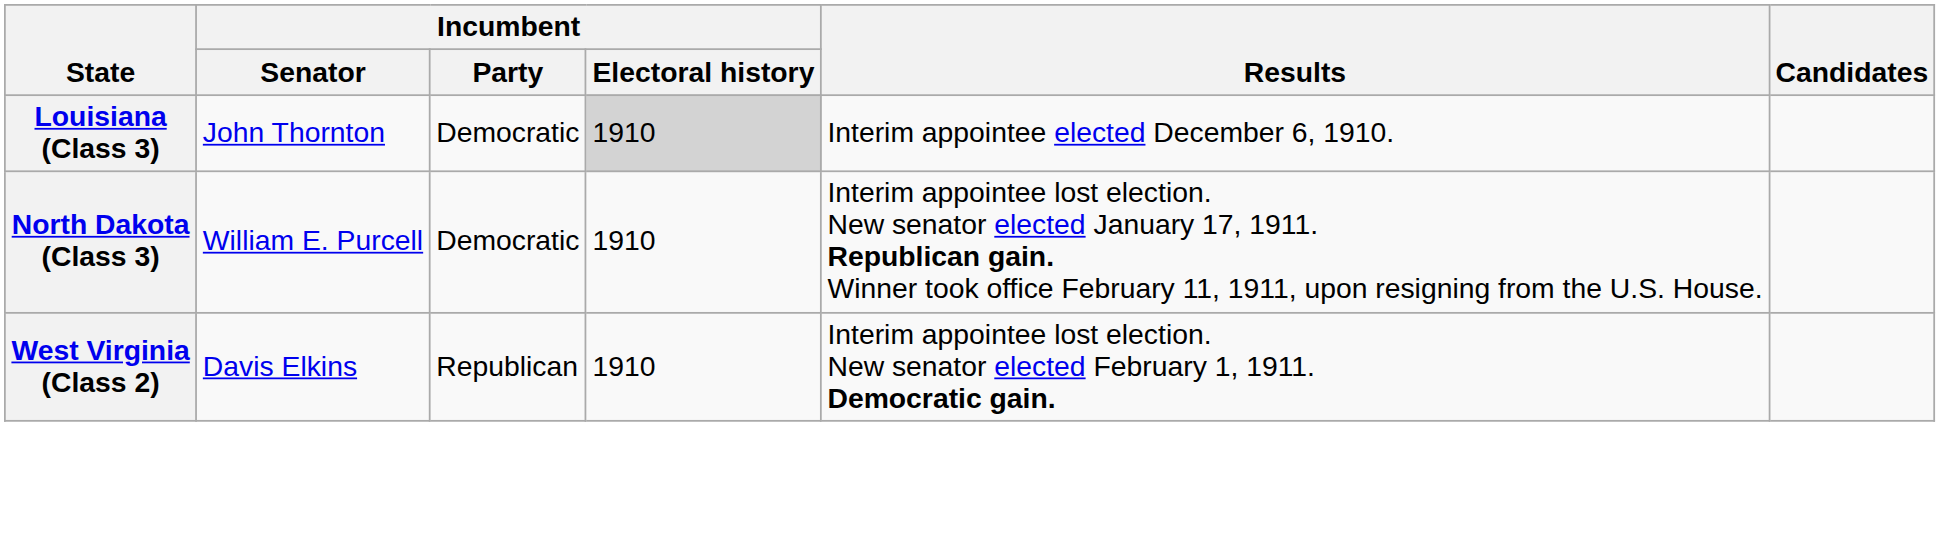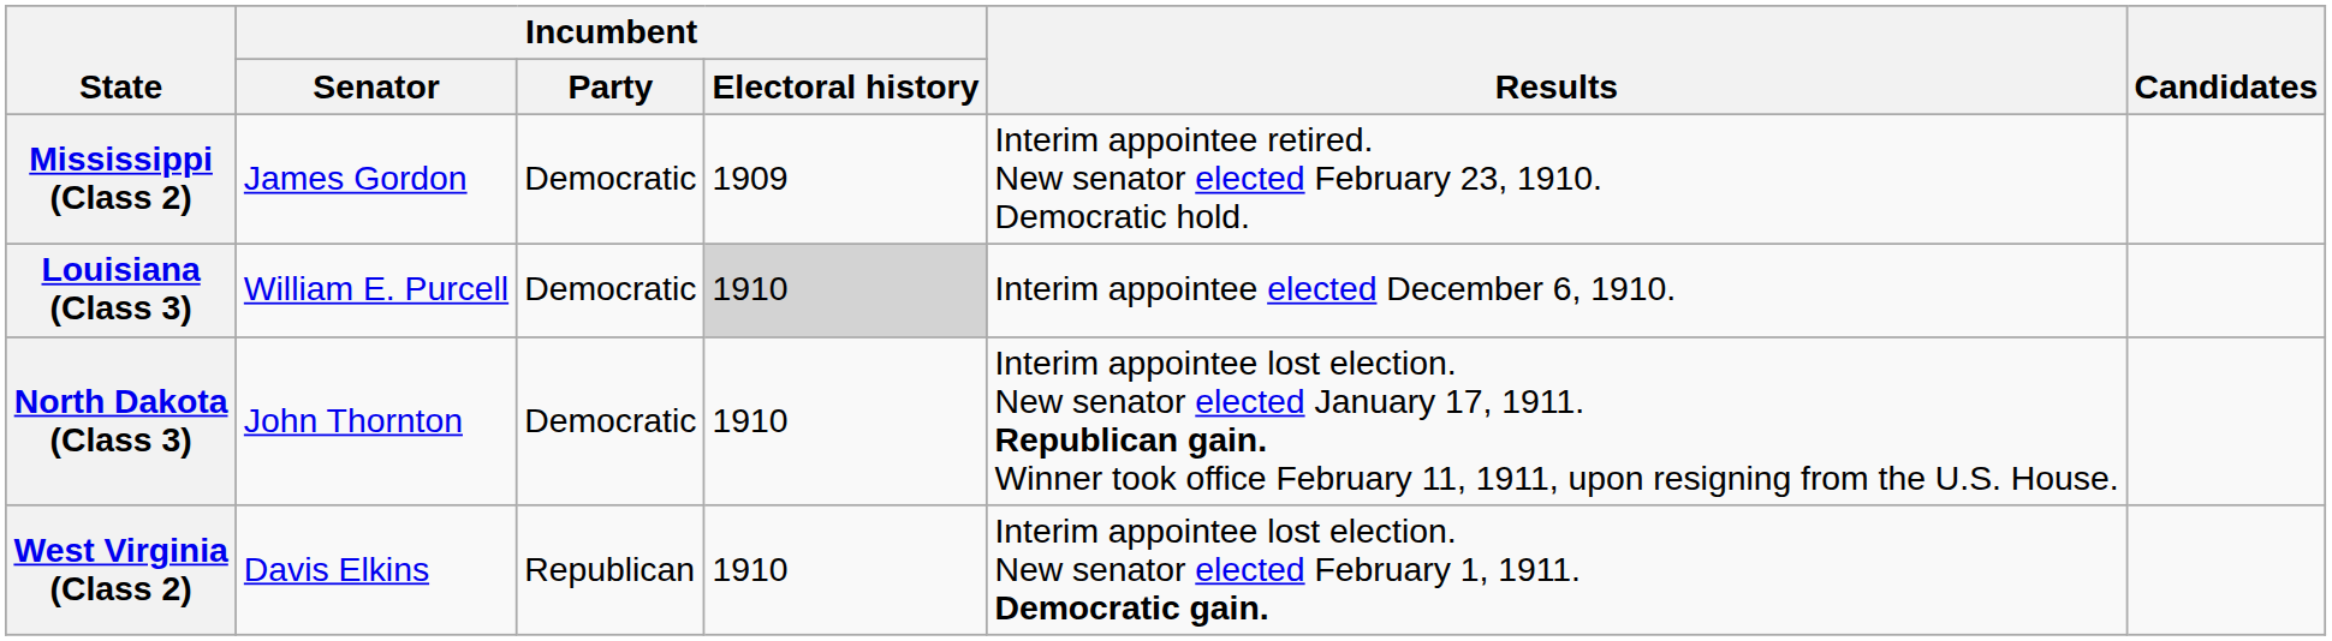 <table class=wikitable>
 <tr valign=bottom>
 <th rowspan=2>State</th>
 <th colspan=3>Incumbent</th>
 <th rowspan=2>Results</th>
 <th rowspan=2>Candidates</th>
 </tr>
 <tr>
 <th>Senator</th>
 <th>Party</th>
 <th>Electoral history</th>
 </tr>
 <tr>
+<th><a href='#'>Mississippi</a><br>(Class 2)</th>
+<td><a href='#'>James Gordon</a></td>
+<td>Democratic</td>
+<td>1909 </td>
+<td>Interim appointee retired.<br>New senator <a href='#'>elected</a> February 23, 1910.<br>Democratic hold.</td>
+<td nowrap></td>
+</tr>
+<tr>
 <th><a href='#'>Louisiana</a><br>(Class 3)</th>
-<td><a href='#'>John Thornton</a></td>
+<td><a href='#'>William E. Purcell</a></td>
 <td>Democratic</td>
 <td style="background: lightgrey;">1910 </td>
 <td>Interim appointee <a href='#'>elected</a> December 6, 1910.</td>
 <td nowrap></td>
 </tr>
 <tr>
 <th><a href='#'>North Dakota</a><br>(Class 3)</th>
-<td><a href='#'>William E. Purcell</a></td>
+<td><a href='#'>John Thornton</a></td>
 <td>Democratic</td>
 <td>1910 </td>
 <td>Interim appointee lost election.<br>New senator <a href='#'>elected</a> January 17, 1911.<br><strong>Republican gain.</strong><br>Winner took office February 11, 1911, upon resigning from the U.S. House.</td>
 <td nowrap></td>
 </tr>
 <tr>
 <th><a href='#'>West Virginia</a><br>(Class 2)</th>
 <td><a href='#'>Davis Elkins</a></td>
 <td>Republican</td>
 <td>1910 </td>
 <td>Interim appointee lost election.<br>New senator <a href='#'>elected</a> February 1, 1911.<br><strong>Democratic gain.</strong></td>
 <td nowrap></td>
 </tr>
 </table>
